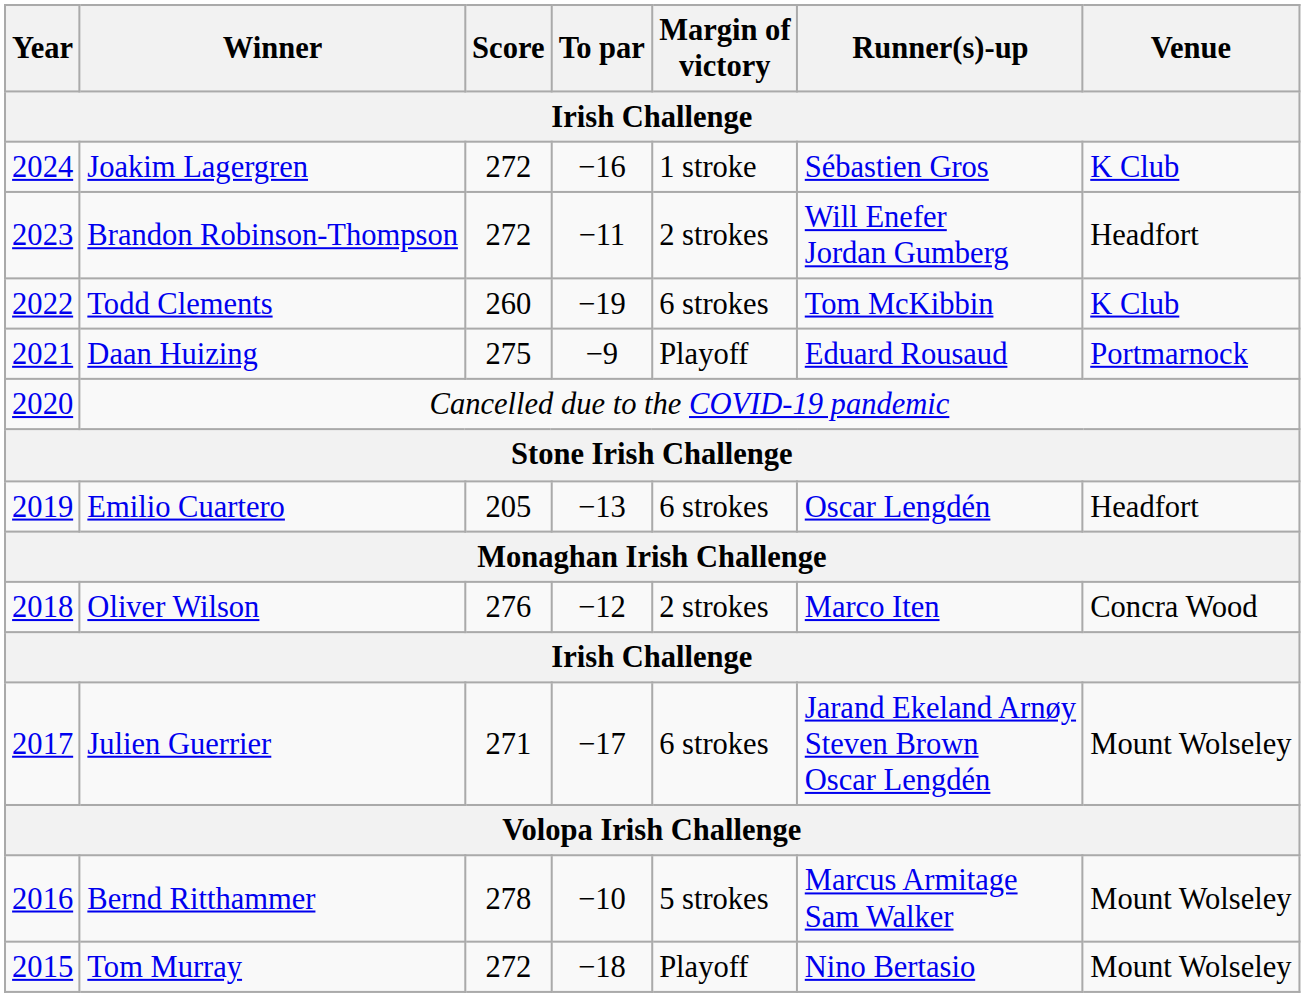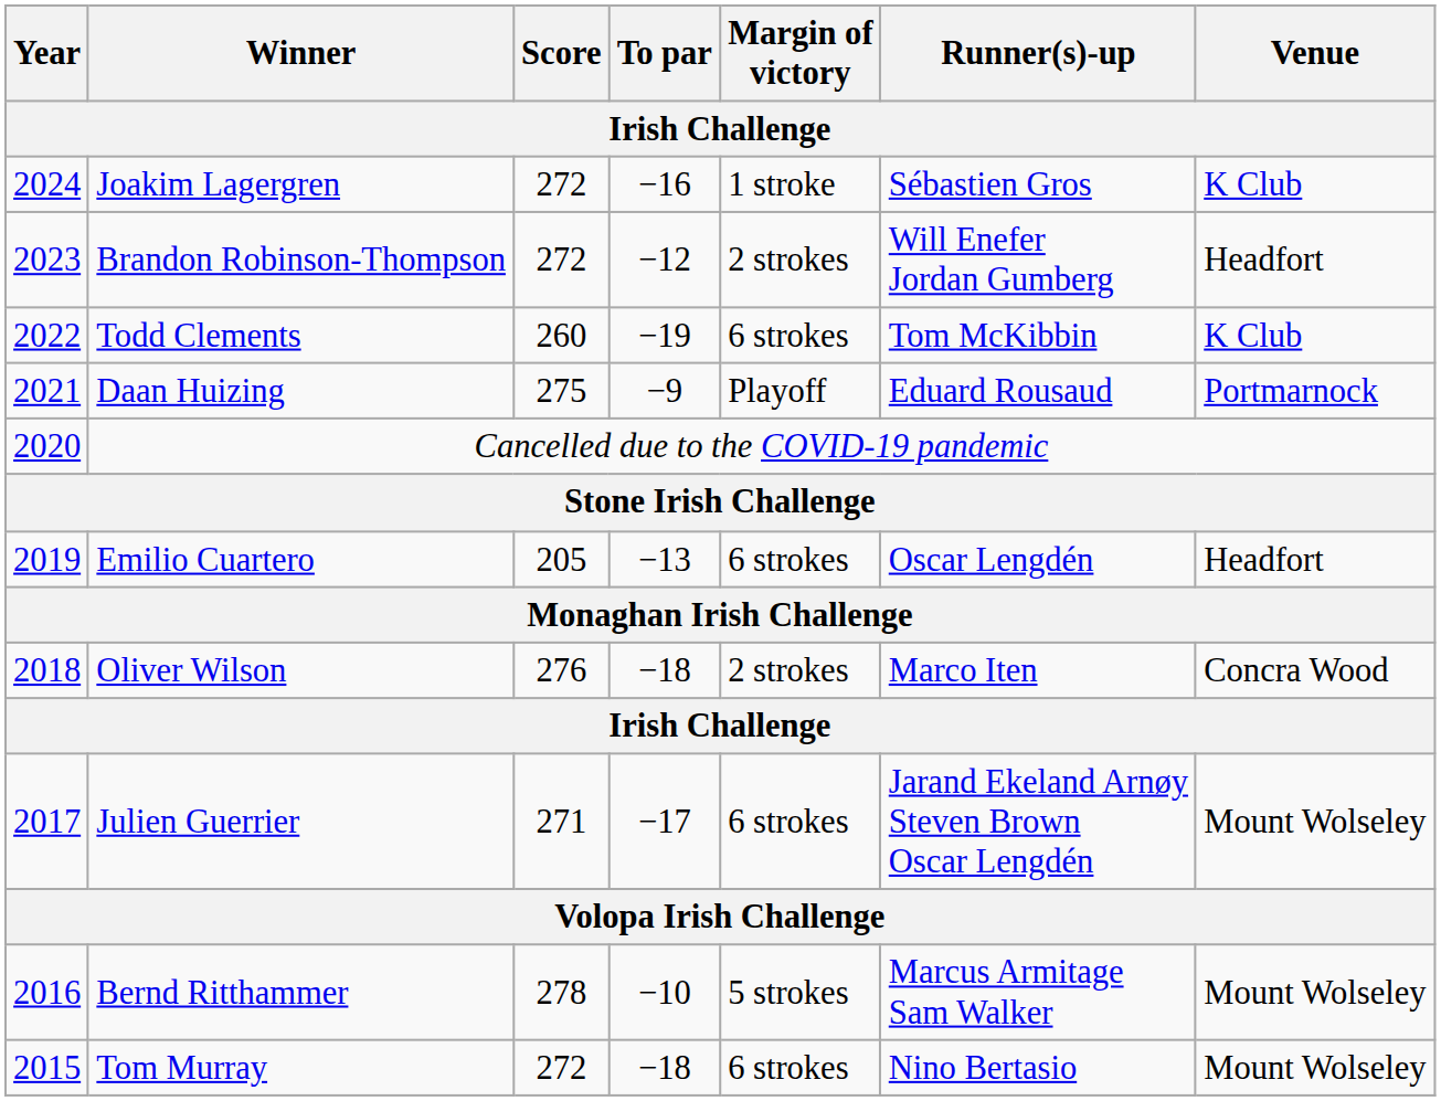 <table class=wikitable style="font-size:95%">
 <tr>
 <th>Year</th>
 <th>Winner</th>
 <th>Score</th>
 <th>To par</th>
 <th>Margin of<br>victory</th>
 <th>Runner(s)-up</th>
 <th>Venue</th>
 </tr>
 <tr>
 <th colspan=7>Irish Challenge</th>
 </tr>
 <tr>
 <td><a href='#'>2024</a></td>
 <td> <a href='#'>Joakim Lagergren</a></td>
 <td align=center>272</td>
 <td align=center>−16</td>
 <td>1 stroke</td>
 <td> <a href='#'>Sébastien Gros</a></td>
 <td><a href='#'>K Club</a></td>
 </tr>
 <tr>
 <td><a href='#'>2023</a></td>
 <td> <a href='#'>Brandon Robinson-Thompson</a></td>
 <td align=center>272</td>
-<td align=center>−11</td>
+<td align=center>−12</td>
 <td>2 strokes</td>
 <td> <a href='#'>Will Enefer</a><br> <a href='#'>Jordan Gumberg</a></td>
 <td>Headfort</td>
 </tr>
 <tr>
 <td><a href='#'>2022</a></td>
 <td> <a href='#'>Todd Clements</a></td>
 <td align=center>260</td>
 <td align=center>−19</td>
 <td>6 strokes</td>
 <td> <a href='#'>Tom McKibbin</a></td>
 <td><a href='#'>K Club</a></td>
 </tr>
 <tr>
 <td><a href='#'>2021</a></td>
 <td> <a href='#'>Daan Huizing</a></td>
 <td align=center>275</td>
 <td align=center>−9</td>
 <td>Playoff</td>
 <td> <a href='#'>Eduard Rousaud</a></td>
 <td><a href='#'>Portmarnock</a></td>
 </tr>
 <tr>
 <td><a href='#'>2020</a></td>
 <td colspan=6 align=center><em>Cancelled due to the <a href='#'>COVID-19 pandemic</a></em></td>
 </tr>
 <tr>
 <th colspan=7>Stone Irish Challenge</th>
 </tr>
 <tr>
 <td><a href='#'>2019</a></td>
 <td> <a href='#'>Emilio Cuartero</a></td>
 <td align=center>205</td>
 <td align=center>−13</td>
 <td>6 strokes</td>
 <td> <a href='#'>Oscar Lengdén</a></td>
 <td>Headfort</td>
 </tr>
 <tr>
 <th colspan=7>Monaghan Irish Challenge</th>
 </tr>
 <tr>
 <td><a href='#'>2018</a></td>
 <td> <a href='#'>Oliver Wilson</a></td>
 <td align=center>276</td>
-<td align=center>−12</td>
+<td align=center>−18</td>
 <td>2 strokes</td>
 <td> <a href='#'>Marco Iten</a></td>
 <td>Concra Wood</td>
 </tr>
 <tr>
 <th colspan=7>Irish Challenge</th>
 </tr>
 <tr>
 <td><a href='#'>2017</a></td>
 <td> <a href='#'>Julien Guerrier</a></td>
 <td align=center>271</td>
 <td align=center>−17</td>
 <td>6 strokes</td>
 <td> <a href='#'>Jarand Ekeland Arnøy</a><br> <a href='#'>Steven Brown</a><br> <a href='#'>Oscar Lengdén</a></td>
 <td>Mount Wolseley</td>
 </tr>
 <tr>
 <th colspan=7>Volopa Irish Challenge</th>
 </tr>
 <tr>
 <td><a href='#'>2016</a></td>
 <td> <a href='#'>Bernd Ritthammer</a></td>
 <td align=center>278</td>
 <td align=center>−10</td>
 <td>5 strokes</td>
 <td> <a href='#'>Marcus Armitage</a><br> <a href='#'>Sam Walker</a></td>
 <td>Mount Wolseley</td>
 </tr>
 <tr>
 <td><a href='#'>2015</a></td>
 <td> <a href='#'>Tom Murray</a></td>
 <td align=center>272</td>
 <td align=center>−18</td>
-<td>Playoff</td>
+<td>6 strokes</td>
 <td> <a href='#'>Nino Bertasio</a></td>
 <td>Mount Wolseley</td>
 </tr>
 </table>
